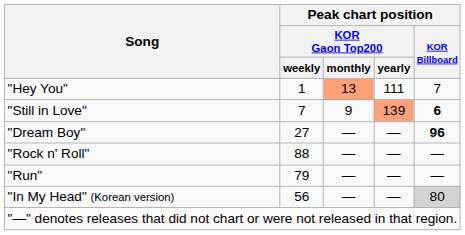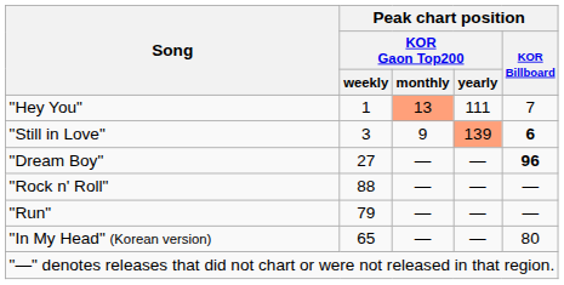 <table class="wikitable table" style="text-align:center;">
 <tr>
 <th rowspan="3">Song</th>
 <th colspan="9">Peak chart position</th>
 </tr>
 <tr style="font-size:smaller;">
 <th width="40" colspan="3"><a href='#'>KOR<br>Gaon Top200</a></th>
 <th width="40" rowspan="2"><small><a href='#'>KOR<br>Billboard</a></small></th>
 </tr>
 <tr>
 <th colspan="1" width="40"><small>weekly</small></th>
 <th colspan width="40"><small>monthly</small></th>
 <th colspan width="40"><small>yearly</small></th>
 </tr>
 <tr>
 <td align="left">"Hey You"</td>
 <td>1</td>
 <td style="background: lightsalmon;">13</td>
 <td>111</td>
 <td>7</td>
 </tr>
 <tr>
 <td align="left">"Still in Love"</td>
-<td>7</td>
+<td>3</td>
 <td>9</td>
 <td style="background: lightsalmon;">139</td>
 <td><strong>6</strong></td>
 </tr>
 <tr>
 <td align="left">"Dream Boy"</td>
 <td>27</td>
 <td>—</td>
 <td>—</td>
 <td><strong>96</strong></td>
 </tr>
 <tr>
 <td align="left">"Rock n' Roll"</td>
 <td>88</td>
 <td>—</td>
 <td>—</td>
 <td>—</td>
 </tr>
 <tr>
 <td align="left">"Run"</td>
 <td>79</td>
 <td>—</td>
 <td>—</td>
 <td>—</td>
 </tr>
 <tr>
 <td align="left">"In My Head" <small>(Korean version)</small></td>
-<td>56</td>
+<td>65</td>
 <td>—</td>
 <td>—</td>
-<td style="background: lightgrey;">80</td>
+<td>80</td>
 </tr>
 <tr>
 <td colspan="14">"—" denotes releases that did not chart or were not released in that region.</td>
 </tr>
 </table>
